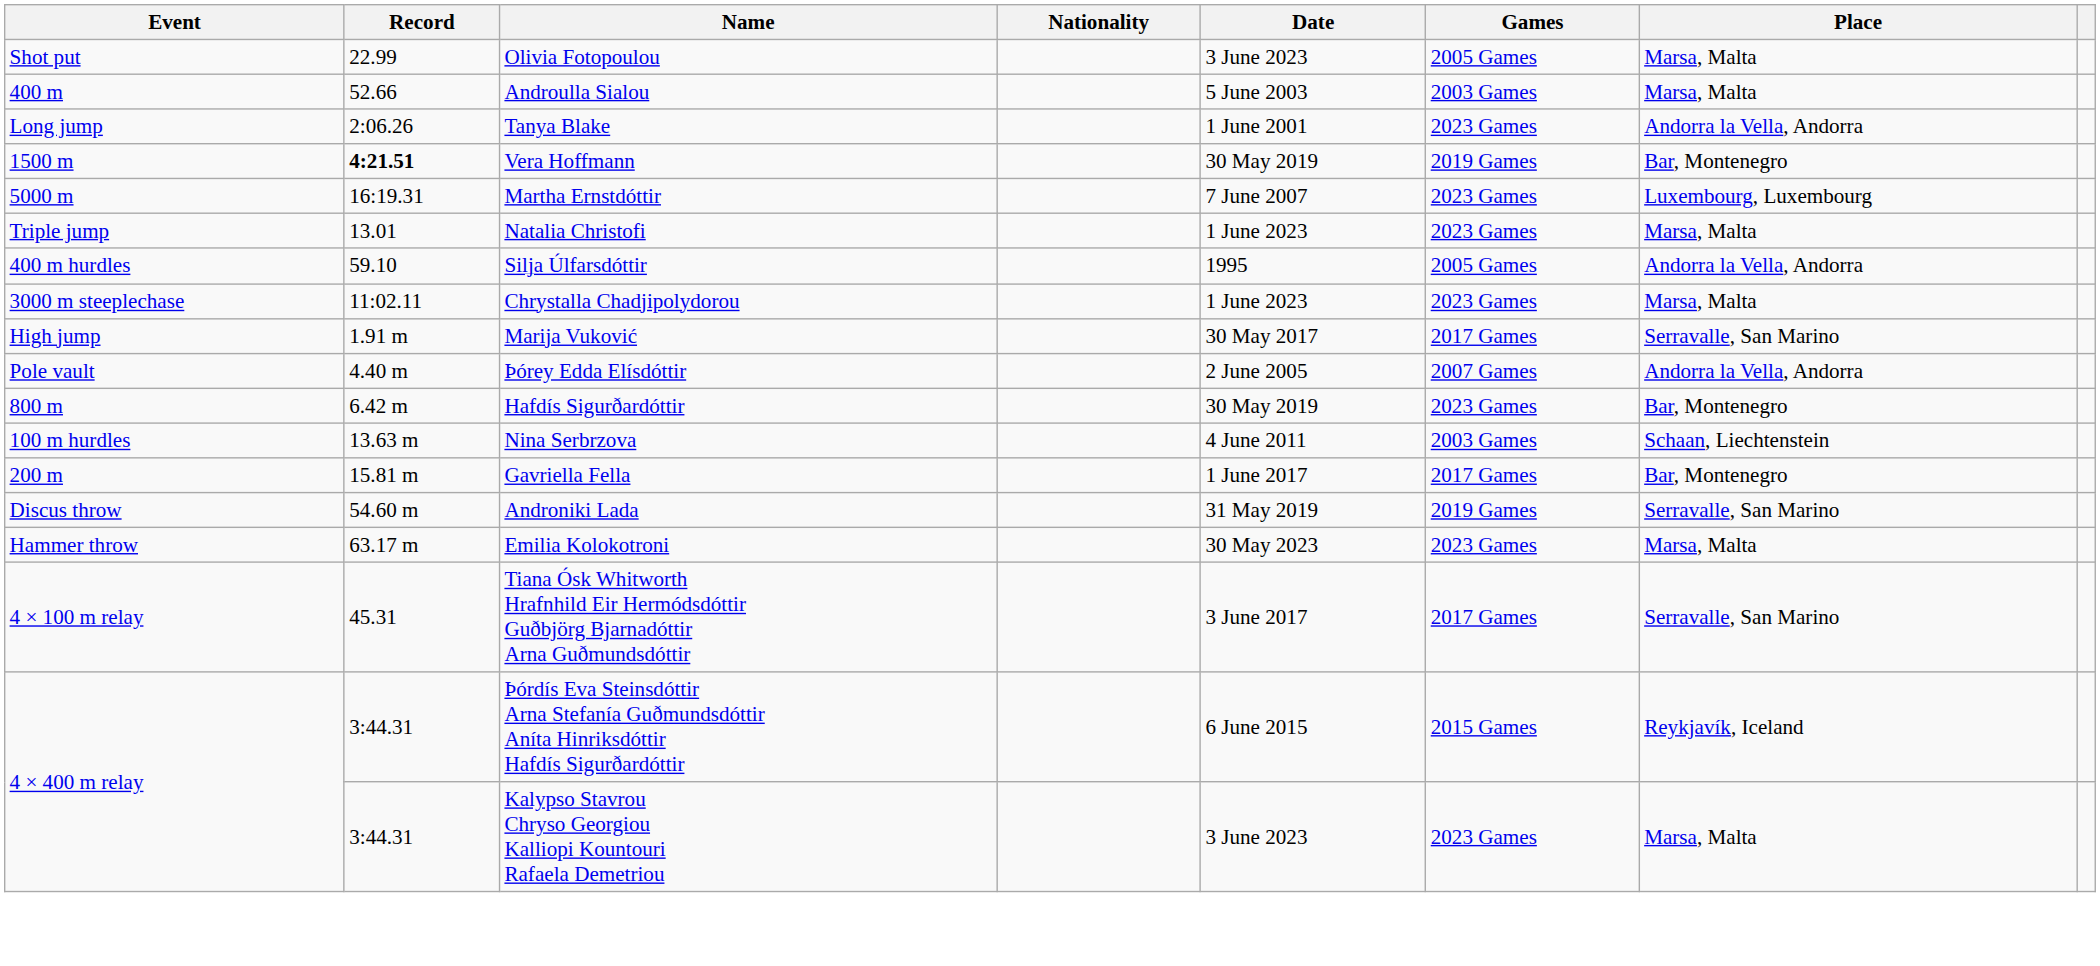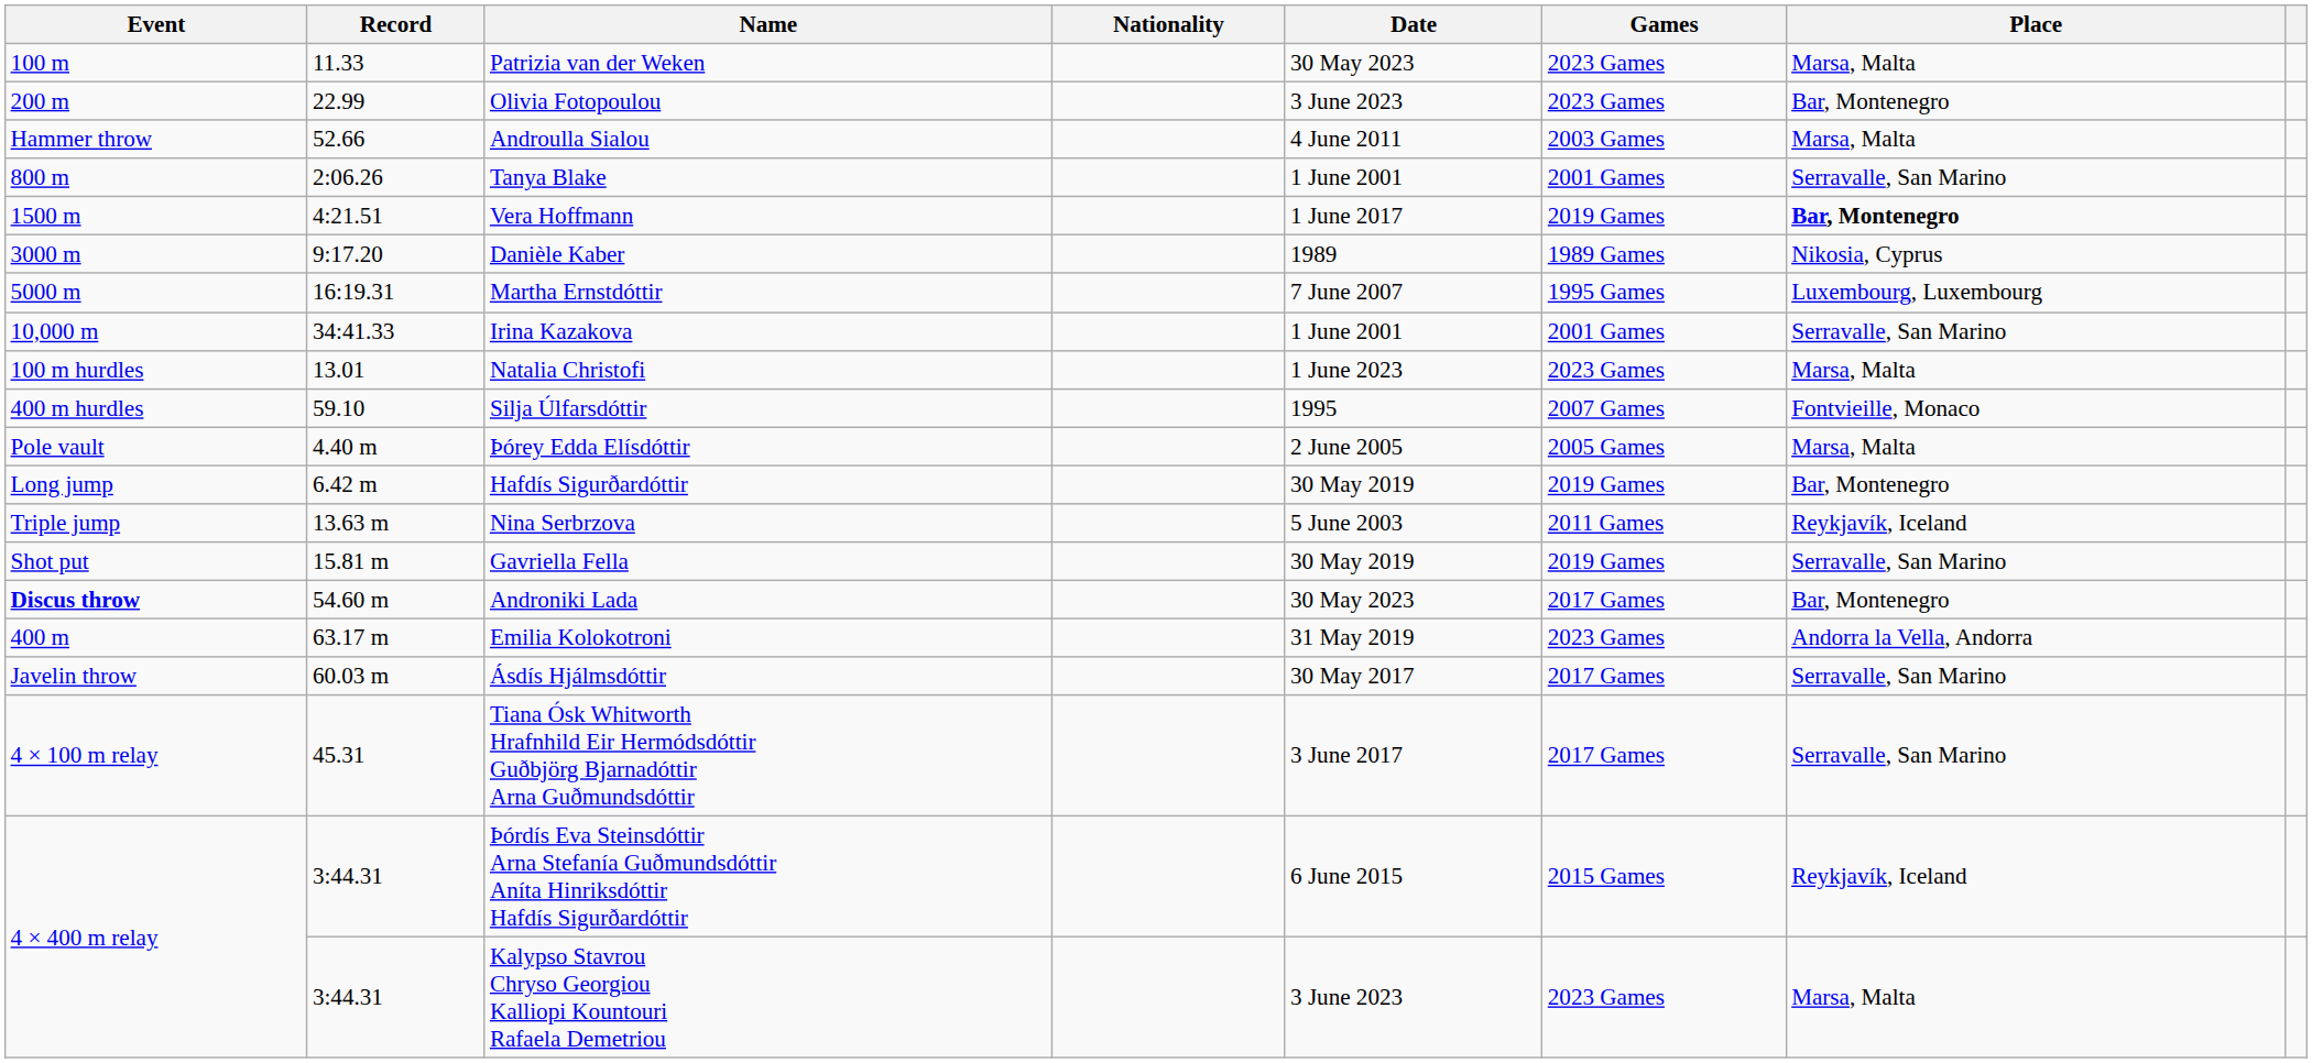 <table class="wikitable" style="font-size:95%; width: 95%;">
 <tr>
 <th>Event</th>
 <th>Record</th>
 <th>Name</th>
 <th>Nationality</th>
 <th>Date</th>
 <th>Games</th>
 <th>Place</th>
 <th></th>
 </tr>
 <tr>
-<td><a href='#'>Shot put</a></td>
+<td><a href='#'>100 m</a></td>
+<td>11.33 </td>
+<td><a href='#'>Patrizia van der Weken</a></td>
+<td></td>
+<td>30 May 2023</td>
+<td><a href='#'>2023 Games</a></td>
+<td><a href='#'>Marsa</a>, Malta</td>
+<td></td>
+</tr>
+<tr>
+<td><a href='#'>200 m</a></td>
 <td>22.99 </td>
 <td><a href='#'>Olivia Fotopoulou</a></td>
 <td></td>
 <td>3 June 2023</td>
-<td><a href='#'>2005 Games</a></td>
-<td><a href='#'>Marsa</a>, Malta</td>
+<td><a href='#'>2023 Games</a></td>
+<td><a href='#'>Bar</a>, Montenegro</td>
 <td></td>
 </tr>
 <tr>
-<td><a href='#'>400 m</a></td>
+<td><a href='#'>Hammer throw</a></td>
 <td>52.66</td>
 <td><a href='#'>Androulla Sialou</a></td>
 <td></td>
-<td>5 June 2003</td>
+<td>4 June 2011</td>
 <td><a href='#'>2003 Games</a></td>
 <td><a href='#'>Marsa</a>, Malta</td>
 <td></td>
 </tr>
 <tr>
-<td><a href='#'>Long jump</a></td>
+<td><a href='#'>800 m</a></td>
 <td>2:06.26</td>
 <td><a href='#'>Tanya Blake</a></td>
 <td></td>
 <td>1 June 2001</td>
-<td><a href='#'>2023 Games</a></td>
-<td><a href='#'>Andorra la Vella</a>, Andorra</td>
+<td><a href='#'>2001 Games</a></td>
+<td><a href='#'>Serravalle</a>, San Marino</td>
 <td></td>
 </tr>
 <tr>
 <td><a href='#'>1500 m</a></td>
-<td><strong>4:21.51</strong></td>
+<td>4:21.51</td>
 <td><a href='#'>Vera Hoffmann</a></td>
 <td></td>
-<td>30 May 2019</td>
+<td>1 June 2017</td>
 <td><a href='#'>2019 Games</a></td>
-<td><a href='#'>Bar</a>, Montenegro</td>
+<td><strong><a href='#'>Bar</a>, Montenegro</strong></td>
+<td></td>
+</tr>
+<tr>
+<td><a href='#'>3000 m</a></td>
+<td>9:17.20</td>
+<td><a href='#'>Danièle Kaber</a></td>
+<td></td>
+<td>1989</td>
+<td><a href='#'>1989 Games</a></td>
+<td><a href='#'>Nikosia</a>, Cyprus</td>
 <td></td>
 </tr>
 <tr>
 <td><a href='#'>5000 m</a></td>
 <td>16:19.31</td>
 <td><a href='#'>Martha Ernstdóttir</a></td>
 <td></td>
 <td>7 June 2007</td>
-<td><a href='#'>2023 Games</a></td>
+<td><a href='#'>1995 Games</a></td>
 <td><a href='#'>Luxembourg</a>, Luxembourg</td>
 <td></td>
 </tr>
 <tr>
-<td><a href='#'>Triple jump</a></td>
+<td><a href='#'>10,000 m</a></td>
+<td>34:41.33</td>
+<td><a href='#'>Irina Kazakova</a></td>
+<td></td>
+<td>1 June 2001</td>
+<td><a href='#'>2001 Games</a></td>
+<td><a href='#'>Serravalle</a>, San Marino</td>
+<td></td>
+</tr>
+<tr>
+<td><a href='#'>100 m hurdles</a></td>
 <td>13.01  </td>
 <td><a href='#'>Natalia Christofi</a></td>
 <td></td>
 <td>1 June 2023</td>
 <td><a href='#'>2023 Games</a></td>
 <td><a href='#'>Marsa</a>, Malta</td>
 <td></td>
 </tr>
 <tr>
 <td><a href='#'>400 m hurdles</a></td>
 <td>59.10</td>
 <td><a href='#'>Silja Úlfarsdóttir</a></td>
 <td></td>
 <td>1995</td>
-<td><a href='#'>2005 Games</a></td>
-<td><a href='#'>Andorra la Vella</a>, Andorra</td>
-<td></td>
-</tr>
-<tr>
-<td><a href='#'>3000 m steeplechase</a></td>
-<td>11:02.11</td>
-<td><a href='#'>Chrystalla Chadjipolydorou</a></td>
-<td></td>
-<td>1 June 2023</td>
-<td><a href='#'>2023 Games</a></td>
-<td><a href='#'>Marsa</a>, Malta</td>
-<td></td>
-</tr>
-<tr>
-<td><a href='#'>High jump</a></td>
-<td>1.91 m</td>
-<td><a href='#'>Marija Vuković</a></td>
-<td></td>
-<td>30 May 2017</td>
-<td><a href='#'>2017 Games</a></td>
-<td><a href='#'>Serravalle</a>, San Marino</td>
+<td><a href='#'>2007 Games</a></td>
+<td><a href='#'>Fontvieille</a>, Monaco</td>
 <td></td>
 </tr>
 <tr>
 <td><a href='#'>Pole vault</a></td>
 <td>4.40 m</td>
 <td><a href='#'>Þórey Edda Elísdóttir</a></td>
 <td></td>
 <td>2 June 2005</td>
-<td><a href='#'>2007 Games</a></td>
-<td><a href='#'>Andorra la Vella</a>, Andorra</td>
+<td><a href='#'>2005 Games</a></td>
+<td><a href='#'>Marsa</a>, Malta</td>
 <td></td>
 </tr>
 <tr>
-<td><a href='#'>800 m</a></td>
+<td><a href='#'>Long jump</a></td>
 <td>6.42 m </td>
 <td><a href='#'>Hafdís Sigurðardóttir</a></td>
 <td></td>
 <td>30 May 2019</td>
-<td><a href='#'>2023 Games</a></td>
+<td><a href='#'>2019 Games</a></td>
 <td><a href='#'>Bar</a>, Montenegro</td>
 <td></td>
 </tr>
 <tr>
-<td><a href='#'>100 m hurdles</a></td>
+<td><a href='#'>Triple jump</a></td>
 <td>13.63 m </td>
 <td><a href='#'>Nina Serbrzova</a></td>
 <td></td>
-<td>4 June 2011</td>
-<td><a href='#'>2003 Games</a></td>
-<td><a href='#'>Schaan</a>, Liechtenstein</td>
+<td>5 June 2003</td>
+<td><a href='#'>2011 Games</a></td>
+<td><a href='#'>Reykjavík</a>, Iceland</td>
 <td></td>
 </tr>
 <tr>
-<td><a href='#'>200 m</a></td>
+<td><a href='#'>Shot put</a></td>
 <td>15.81 m</td>
 <td><a href='#'>Gavriella Fella</a></td>
 <td></td>
-<td>1 June 2017</td>
+<td>30 May 2019</td>
+<td><a href='#'>2019 Games</a></td>
+<td><a href='#'>Serravalle</a>, San Marino</td>
+<td></td>
+</tr>
+<tr>
+<td><strong><a href='#'>Discus throw</a></strong></td>
+<td>54.60 m</td>
+<td><a href='#'>Androniki Lada</a></td>
+<td></td>
+<td>30 May 2023</td>
 <td><a href='#'>2017 Games</a></td>
 <td><a href='#'>Bar</a>, Montenegro</td>
 <td></td>
 </tr>
 <tr>
-<td><a href='#'>Discus throw</a></td>
-<td>54.60 m</td>
-<td><a href='#'>Androniki Lada</a></td>
+<td><a href='#'>400 m</a></td>
+<td>63.17 m</td>
+<td><a href='#'>Emilia Kolokotroni</a></td>
 <td></td>
 <td>31 May 2019</td>
-<td><a href='#'>2019 Games</a></td>
-<td><a href='#'>Serravalle</a>, San Marino</td>
+<td><a href='#'>2023 Games</a></td>
+<td><a href='#'>Andorra la Vella</a>, Andorra</td>
 <td></td>
 </tr>
 <tr>
-<td><a href='#'>Hammer throw</a></td>
-<td>63.17 m</td>
-<td><a href='#'>Emilia Kolokotroni</a></td>
+<td><a href='#'>Javelin throw</a></td>
+<td>60.03 m</td>
+<td><a href='#'>Ásdís Hjálmsdóttir</a></td>
 <td></td>
-<td>30 May 2023</td>
-<td><a href='#'>2023 Games</a></td>
-<td><a href='#'>Marsa</a>, Malta</td>
+<td>30 May 2017</td>
+<td><a href='#'>2017 Games</a></td>
+<td><a href='#'>Serravalle</a>, San Marino</td>
 <td></td>
 </tr>
 <tr>
 <td><a href='#'>4 × 100 m relay</a></td>
 <td>45.31 </td>
 <td><a href='#'>Tiana Ósk Whitworth</a><br><a href='#'>Hrafnhild Eir Hermódsdóttir</a><br><a href='#'>Guðbjörg Bjarnadóttir</a><br><a href='#'>Arna Guðmundsdóttir</a></td>
 <td></td>
 <td>3 June 2017</td>
 <td><a href='#'>2017 Games</a></td>
 <td><a href='#'>Serravalle</a>, San Marino</td>
 <td></td>
 </tr>
 <tr>
 <td rowspan="2"><a href='#'>4 × 400 m relay</a></td>
 <td>3:44.31</td>
 <td><a href='#'>Þórdís Eva Steinsdóttir</a><br><a href='#'>Arna Stefanía Guðmundsdóttir</a><br><a href='#'>Aníta Hinriksdóttir</a><br><a href='#'>Hafdís Sigurðardóttir</a></td>
 <td></td>
 <td>6 June 2015</td>
 <td><a href='#'>2015 Games</a></td>
 <td><a href='#'>Reykjavík</a>, Iceland</td>
 <td></td>
 </tr>
 <tr>
 <td>3:44.31</td>
 <td><a href='#'>Kalypso Stavrou</a><br><a href='#'>Chryso Georgiou</a><br><a href='#'>Kalliopi Kountouri</a><br><a href='#'>Rafaela Demetriou</a></td>
 <td></td>
 <td>3 June 2023</td>
 <td><a href='#'>2023 Games</a></td>
 <td><a href='#'>Marsa</a>, Malta</td>
 <td></td>
 </tr>
 </table>
